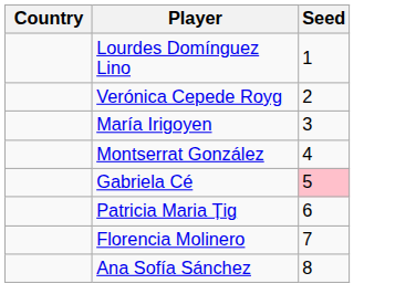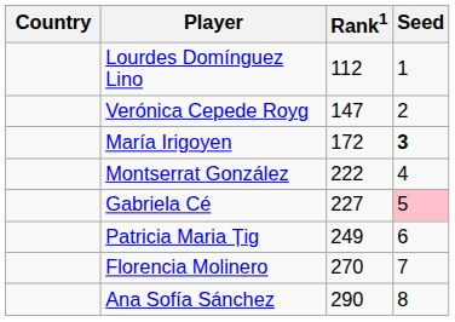 <table class="sortable wikitable">
 <tr>
 <th width="70">Country</th>
 <th width="175">Player</th>
+<th>Rank<sup>1</sup></th>
 <th>Seed</th>
 </tr>
 <tr>
 <td></td>
 <td><a href='#'>Lourdes Domínguez Lino</a></td>
+<td>112</td>
 <td>1</td>
 </tr>
 <tr>
 <td></td>
 <td><a href='#'>Verónica Cepede Royg</a></td>
+<td>147</td>
 <td>2</td>
 </tr>
 <tr>
 <td></td>
 <td><a href='#'>María Irigoyen</a></td>
-<td>3</td>
+<td>172</td>
+<td><strong>3</strong></td>
 </tr>
 <tr>
 <td></td>
 <td><a href='#'>Montserrat González</a></td>
+<td>222</td>
 <td>4</td>
 </tr>
 <tr>
 <td></td>
 <td><a href='#'>Gabriela Cé</a></td>
+<td>227</td>
 <td style="background: pink;">5</td>
 </tr>
 <tr>
 <td></td>
 <td><a href='#'>Patricia Maria Țig</a></td>
+<td>249</td>
 <td>6</td>
 </tr>
 <tr>
 <td></td>
 <td><a href='#'>Florencia Molinero</a></td>
+<td>270</td>
 <td>7</td>
 </tr>
 <tr>
 <td></td>
 <td><a href='#'>Ana Sofía Sánchez</a></td>
+<td>290</td>
 <td>8</td>
 </tr>
 </table>
